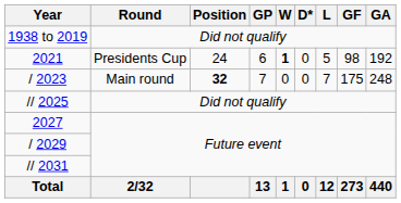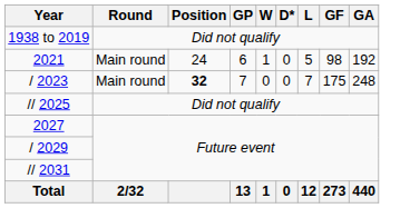 <table class="wikitable" style="text-align: center;">
 <tr>
 <th>Year</th>
 <th>Round</th>
 <th>Position</th>
 <th>GP</th>
 <th>W</th>
 <th>D*</th>
 <th>L</th>
 <th>GF</th>
 <th>GA</th>
 </tr>
 <tr>
 <td><a href='#'>1938</a> to <a href='#'>2019</a></td>
 <td colspan=8><em>Did not qualify</em></td>
 </tr>
 <tr>
 <td> <a href='#'>2021</a></td>
-<td>Presidents Cup</td>
+<td>Main round</td>
 <td>24</td>
 <td>6</td>
-<td><strong>1</strong></td>
+<td>1</td>
 <td>0</td>
 <td>5</td>
 <td>98</td>
 <td>192</td>
 </tr>
 <tr>
 <td>/ <a href='#'>2023</a></td>
 <td>Main round</td>
 <td><strong>32</strong></td>
 <td>7</td>
 <td>0</td>
 <td>0</td>
 <td>7</td>
 <td>175</td>
 <td>248</td>
 </tr>
 <tr>
 <td>// <a href='#'>2025</a></td>
 <td colspan=8><em>Did not qualify</em></td>
 </tr>
 <tr>
 <td> <a href='#'>2027</a></td>
 <td colspan=8 rowspan=3><em>Future event</em></td>
 </tr>
 <tr>
 <td>/ <a href='#'>2029</a></td>
 </tr>
 <tr>
 <td>// <a href='#'>2031</a></td>
 </tr>
 <tr>
 <th>Total</th>
 <th>2/32</th>
 <th></th>
 <th>13</th>
 <th>1</th>
 <th>0</th>
 <th>12</th>
 <th>273</th>
 <th>440</th>
 </tr>
 </table>
